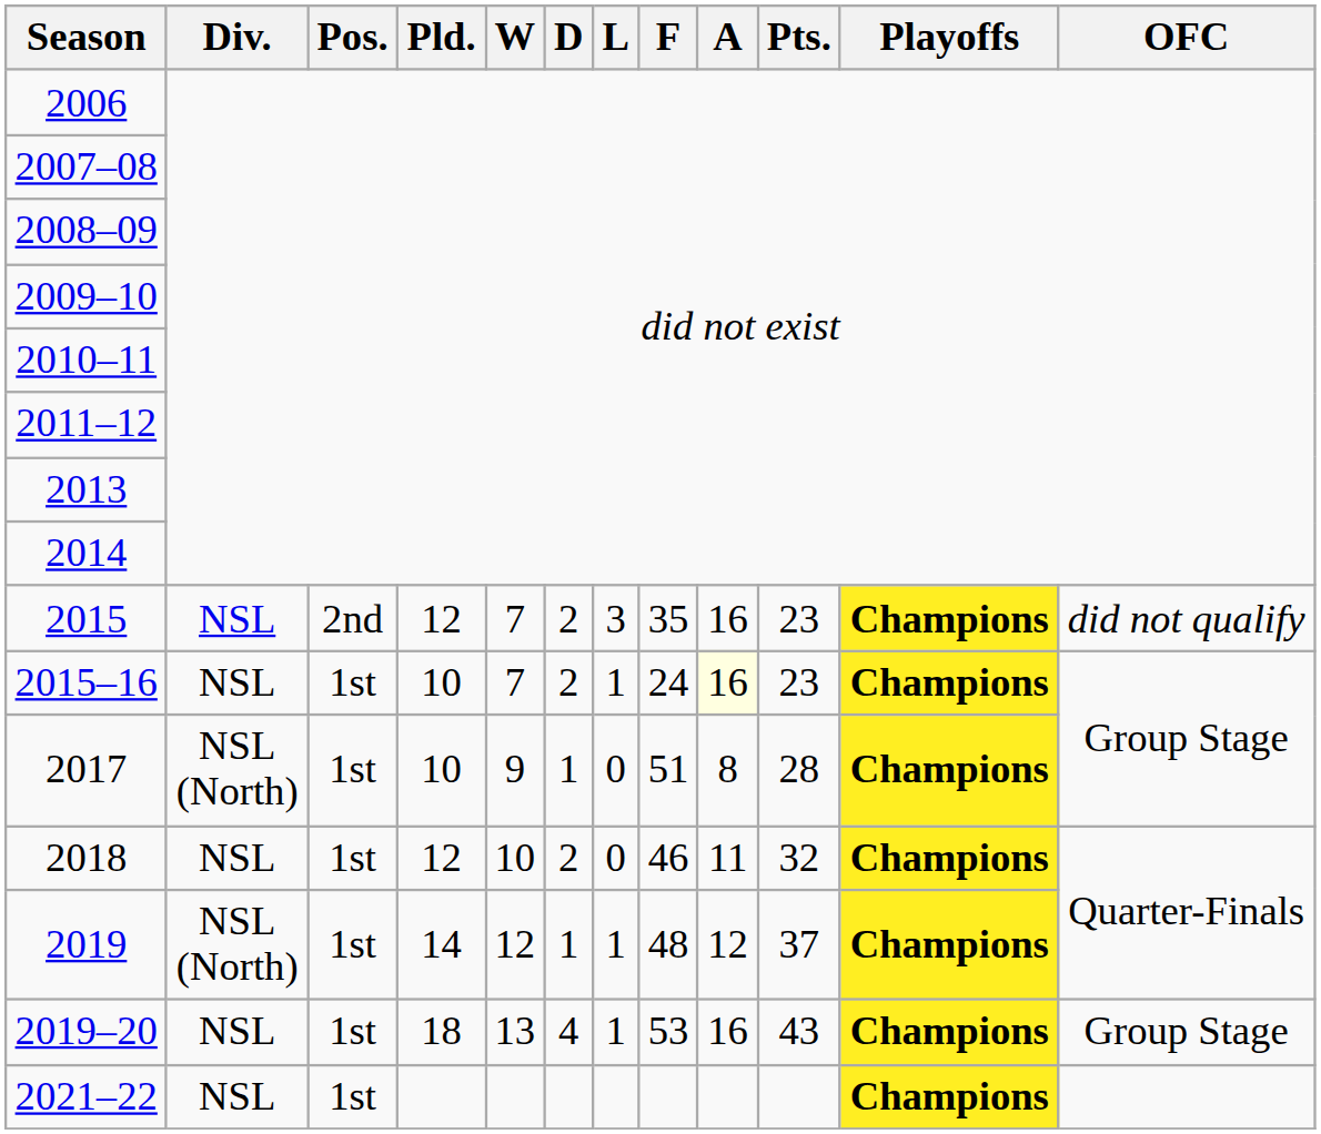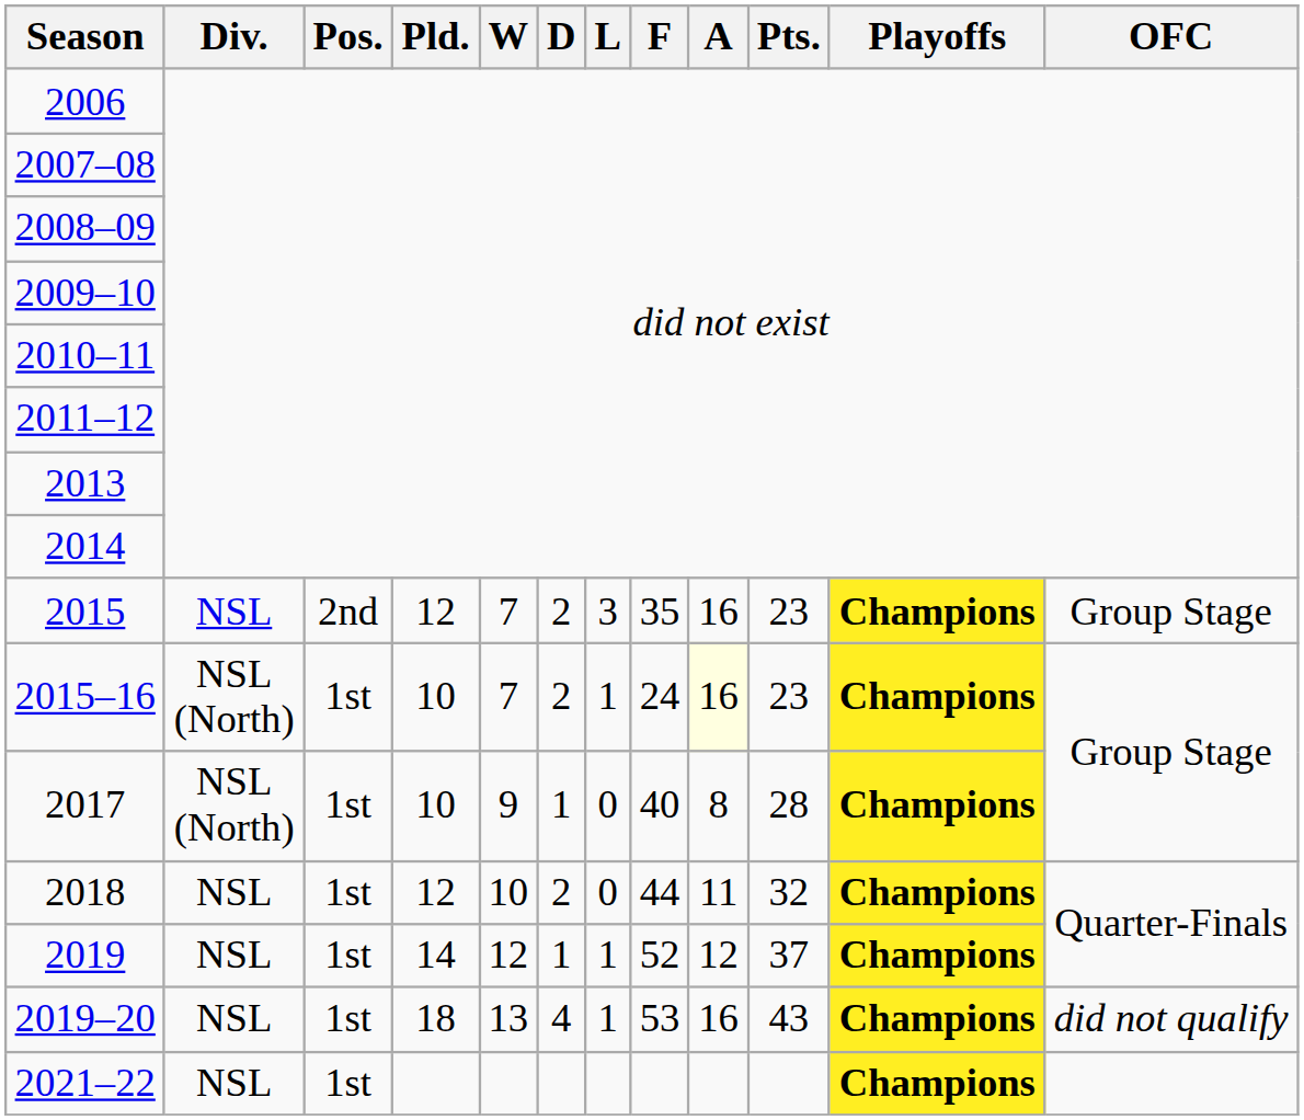 <table class="wikitable" style="text-align: center">
 <tr>
 <th>Season</th>
 <th>Div.</th>
 <th>Pos.</th>
 <th>Pld.</th>
 <th>W</th>
 <th>D</th>
 <th>L</th>
 <th>F</th>
 <th>A</th>
 <th>Pts.</th>
 <th>Playoffs</th>
 <th>OFC</th>
 </tr>
 <tr>
 <td><a href='#'>2006</a></td>
 <td colspan="11" rowspan="8"><em>did not exist</em></td>
 </tr>
 <tr>
 <td><a href='#'>2007–08</a></td>
 </tr>
 <tr>
 <td><a href='#'>2008–09</a></td>
 </tr>
 <tr>
 <td><a href='#'>2009–10</a></td>
 </tr>
 <tr>
 <td><a href='#'>2010–11</a></td>
 </tr>
 <tr>
 <td><a href='#'>2011–12</a></td>
 </tr>
 <tr>
 <td><a href='#'>2013</a></td>
 </tr>
 <tr>
 <td><a href='#'>2014</a></td>
 </tr>
 <tr>
 <td><a href='#'>2015</a></td>
 <td><a href='#'>NSL</a></td>
 <td>2nd</td>
 <td>12</td>
 <td>7</td>
 <td>2</td>
 <td>3</td>
 <td>35</td>
 <td>16</td>
 <td>23</td>
 <td style="background-color:#FE2"><strong>Champions</strong></td>
-<td><em>did not qualify</em></td>
+<td>Group Stage</td>
 </tr>
 <tr>
 <td><a href='#'>2015–16</a></td>
-<td>NSL</td>
+<td>NSL<br>(North)</td>
 <td>1st</td>
 <td>10</td>
 <td>7</td>
 <td>2</td>
 <td>1</td>
 <td>24</td>
 <td style="background: lightyellow;">16</td>
 <td>23</td>
 <td style="background-color:#FE2"><strong>Champions</strong></td>
 <td rowspan="2">Group Stage</td>
 </tr>
 <tr>
 <td>2017</td>
 <td>NSL<br>(North)</td>
 <td>1st</td>
 <td>10</td>
 <td>9</td>
 <td>1</td>
 <td>0</td>
-<td>51</td>
+<td>40</td>
 <td>8</td>
 <td>28</td>
 <td style="background-color:#FE2"><strong>Champions</strong></td>
 </tr>
 <tr>
 <td>2018</td>
 <td>NSL</td>
 <td>1st</td>
 <td>12</td>
 <td>10</td>
 <td>2</td>
 <td>0</td>
-<td>46</td>
+<td>44</td>
 <td>11</td>
 <td>32</td>
 <td style="background-color:#FE2"><strong>Champions</strong></td>
 <td rowspan="2">Quarter-Finals</td>
 </tr>
 <tr>
 <td><a href='#'>2019</a></td>
-<td>NSL<br>(North)</td>
+<td>NSL</td>
 <td>1st</td>
 <td>14</td>
 <td>12</td>
 <td>1</td>
 <td>1</td>
-<td>48</td>
+<td>52</td>
 <td>12</td>
 <td>37</td>
 <td style="background-color:#FE2"><strong>Champions</strong></td>
 </tr>
 <tr>
 <td><a href='#'>2019–20</a></td>
 <td>NSL</td>
 <td>1st</td>
 <td>18</td>
 <td>13</td>
 <td>4</td>
 <td>1</td>
 <td>53</td>
 <td>16</td>
 <td>43</td>
 <td style="background-color:#FE2"><strong>Champions</strong></td>
-<td>Group Stage</td>
+<td><em>did not qualify</em></td>
 </tr>
 <tr>
 <td><a href='#'>2021–22</a></td>
 <td>NSL</td>
 <td>1st</td>
 <td></td>
 <td></td>
 <td></td>
 <td></td>
 <td></td>
 <td></td>
 <td></td>
 <td style="background-color:#FE2"><strong>Champions</strong></td>
 <td></td>
 </tr>
 </table>
